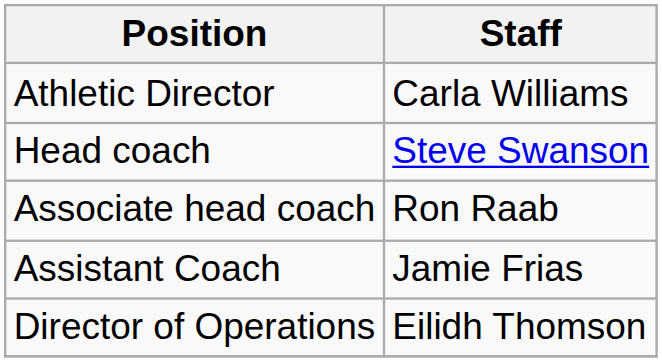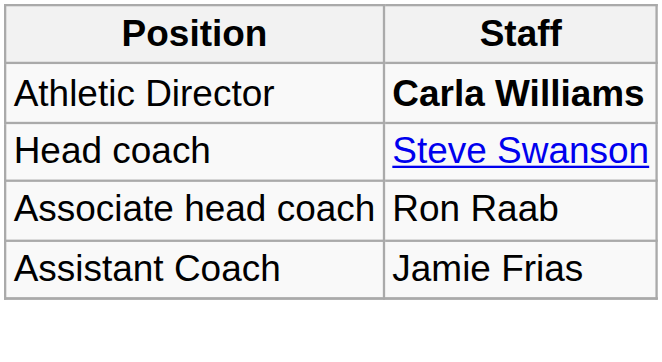 <table class="wikitable">
 <tr>
 <th>Position</th>
 <th>Staff</th>
 </tr>
 <tr>
 <td>Athletic Director</td>
-<td>Carla Williams</td>
+<td><strong>Carla Williams</strong></td>
 </tr>
 <tr>
 <td>Head coach</td>
 <td><a href='#'>Steve Swanson</a></td>
 </tr>
 <tr>
 <td>Associate head coach</td>
 <td>Ron Raab</td>
 </tr>
 <tr>
 <td>Assistant Coach</td>
 <td>Jamie Frias</td>
 </tr>
 <tr>
-<td>Director of Operations</td>
-<td>Eilidh Thomson</td>
-</tr>
-<tr>
 </tr>
 </table>
